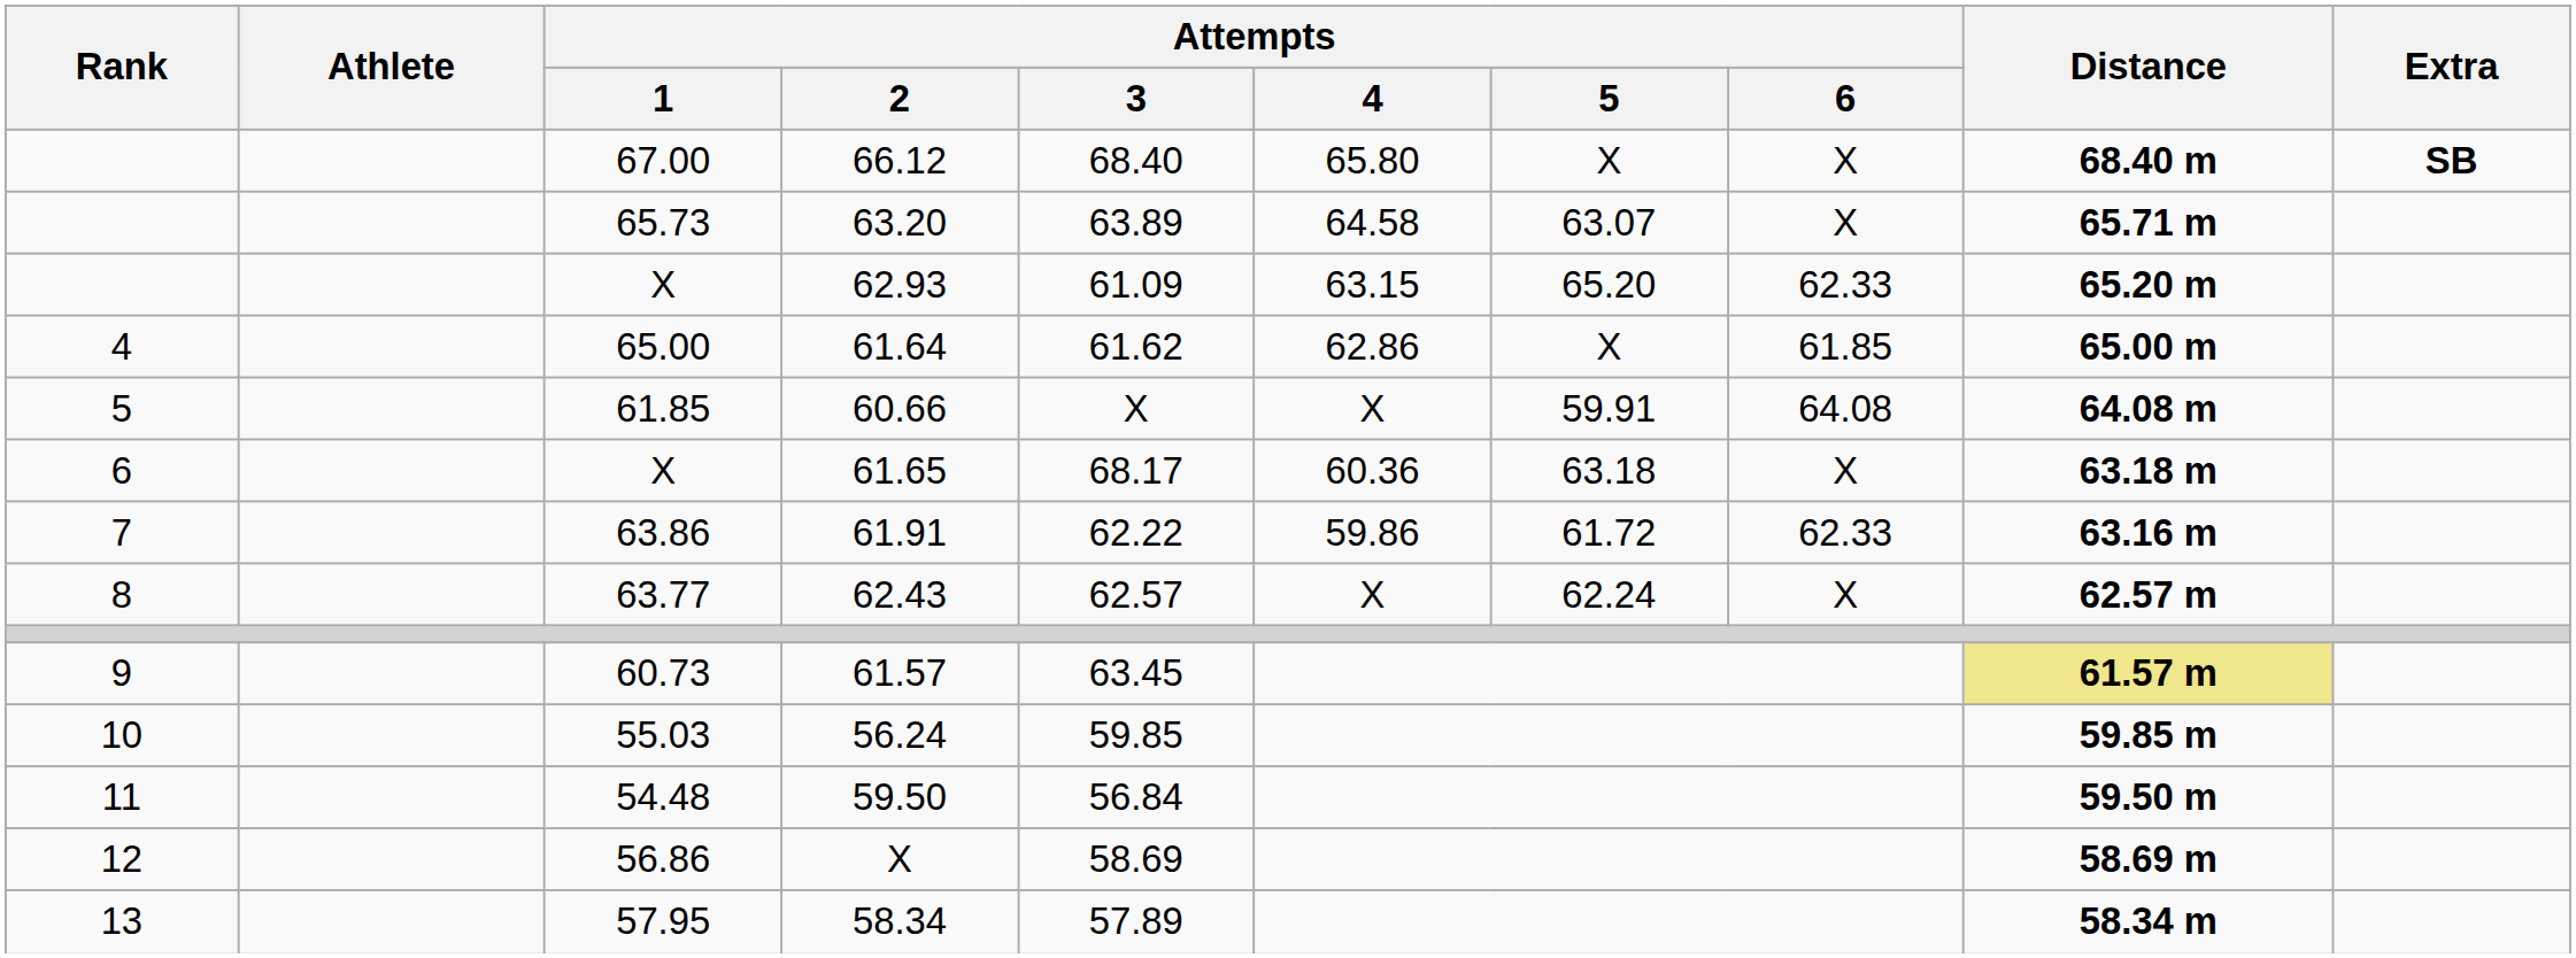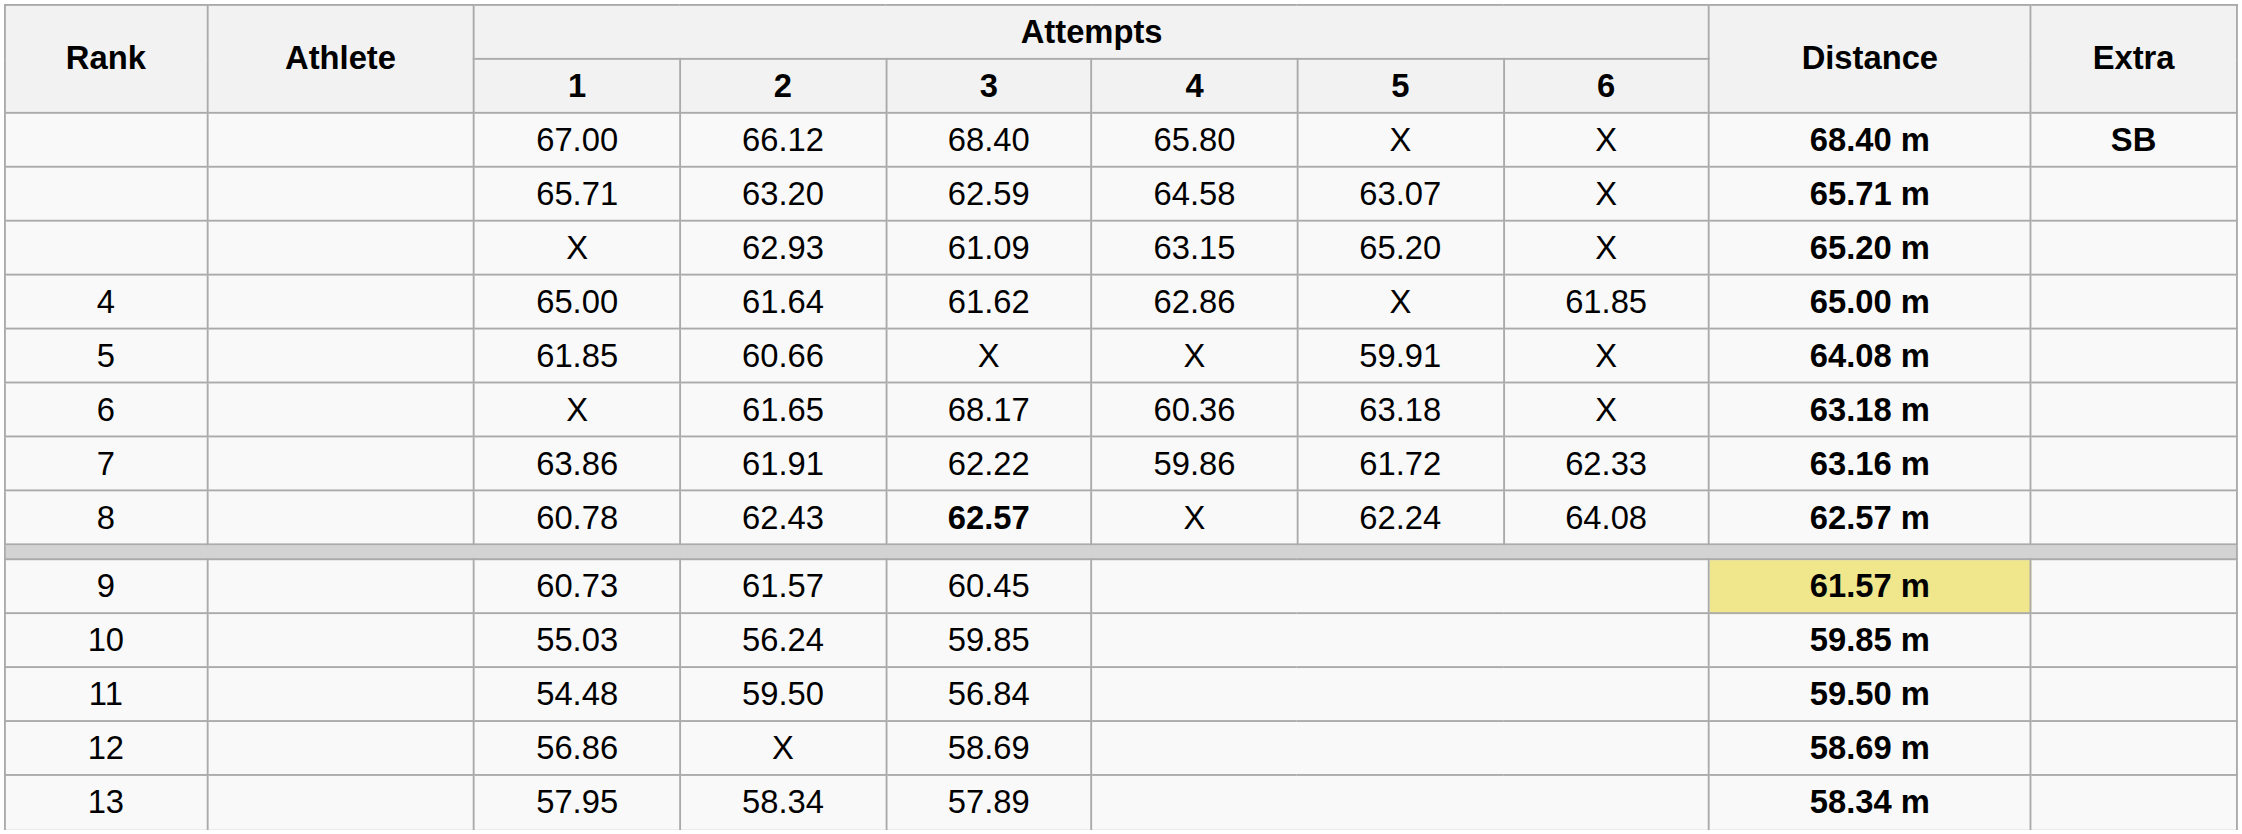 <table class="wikitable" style=" text-align:center; font-size:110%;" width="95%">
 <tr>
 <th rowspan="2">Rank</th>
 <th rowspan="2">Athlete</th>
 <th colspan="6">Attempts</th>
 <th rowspan="2">Distance</th>
 <th rowspan="2">Extra</th>
 </tr>
 <tr>
 <th>1</th>
 <th>2</th>
 <th>3</th>
 <th>4</th>
 <th>5</th>
 <th>6</th>
 </tr>
 <tr>
 <td></td>
 <td align=left></td>
 <td>67.00</td>
 <td>66.12</td>
 <td>68.40</td>
 <td>65.80</td>
 <td>X</td>
 <td>X</td>
 <td><strong>68.40 m</strong></td>
 <td><strong>SB</strong></td>
 </tr>
 <tr>
 <td></td>
 <td align=left></td>
-<td>65.73</td>
+<td>65.71</td>
 <td>63.20</td>
-<td>63.89</td>
+<td>62.59</td>
 <td>64.58</td>
 <td>63.07</td>
 <td>X</td>
 <td><strong>65.71 m </strong></td>
 <td></td>
 </tr>
 <tr>
 <td></td>
 <td align=left></td>
 <td>X</td>
 <td>62.93</td>
 <td>61.09</td>
 <td>63.15</td>
 <td>65.20</td>
-<td>62.33</td>
+<td>X</td>
 <td><strong>65.20 m </strong></td>
 <td></td>
 </tr>
 <tr>
 <td>4</td>
 <td align=left></td>
 <td>65.00</td>
 <td>61.64</td>
 <td>61.62</td>
 <td>62.86</td>
 <td>X</td>
 <td>61.85</td>
 <td><strong>65.00 m </strong></td>
 <td></td>
 </tr>
 <tr>
 <td>5</td>
 <td align=left></td>
 <td>61.85</td>
 <td>60.66</td>
 <td>X</td>
 <td>X</td>
 <td>59.91</td>
-<td>64.08</td>
+<td>X</td>
 <td><strong>64.08 m </strong></td>
 <td></td>
 </tr>
 <tr>
 <td>6</td>
 <td align=left></td>
 <td>X</td>
 <td>61.65</td>
 <td>68.17</td>
 <td>60.36</td>
 <td>63.18</td>
 <td>X</td>
 <td><strong>63.18 m </strong></td>
 <td></td>
 </tr>
 <tr>
 <td>7</td>
 <td align=left></td>
 <td>63.86</td>
 <td>61.91</td>
 <td>62.22</td>
 <td>59.86</td>
 <td>61.72</td>
 <td>62.33</td>
 <td><strong>63.16 m </strong></td>
 <td></td>
 </tr>
 <tr>
 <td>8</td>
 <td align=left></td>
-<td>63.77</td>
+<td>60.78</td>
 <td>62.43</td>
-<td>62.57</td>
+<td><strong>62.57</strong></td>
 <td>X</td>
 <td>62.24</td>
-<td>X</td>
+<td>64.08</td>
 <td><strong>62.57 m </strong></td>
 <td></td>
 </tr>
 <tr>
 <td colspan=10 bgcolor=lightgray></td>
 </tr>
 <tr>
 <td>9</td>
 <td align=left></td>
 <td>60.73</td>
 <td>61.57</td>
-<td>63.45</td>
+<td>60.45</td>
 <td colspan=3></td>
 <td style="background: khaki;"><strong>61.57 m </strong></td>
 <td></td>
 </tr>
 <tr>
 <td>10</td>
 <td align=left></td>
 <td>55.03</td>
 <td>56.24</td>
 <td>59.85</td>
 <td colspan=3></td>
 <td><strong>59.85 m </strong></td>
 <td></td>
 </tr>
 <tr>
 <td>11</td>
 <td align=left></td>
 <td>54.48</td>
 <td>59.50</td>
 <td>56.84</td>
 <td colspan=3></td>
 <td><strong>59.50 m </strong></td>
 <td></td>
 </tr>
 <tr>
 <td>12</td>
 <td align=left></td>
 <td>56.86</td>
 <td>X</td>
 <td>58.69</td>
 <td colspan=3></td>
 <td><strong>58.69 m </strong></td>
 <td></td>
 </tr>
 <tr>
 <td>13</td>
 <td align=left></td>
 <td>57.95</td>
 <td>58.34</td>
 <td>57.89</td>
 <td colspan=3></td>
 <td><strong>58.34 m </strong></td>
 <td></td>
 </tr>
 </table>
